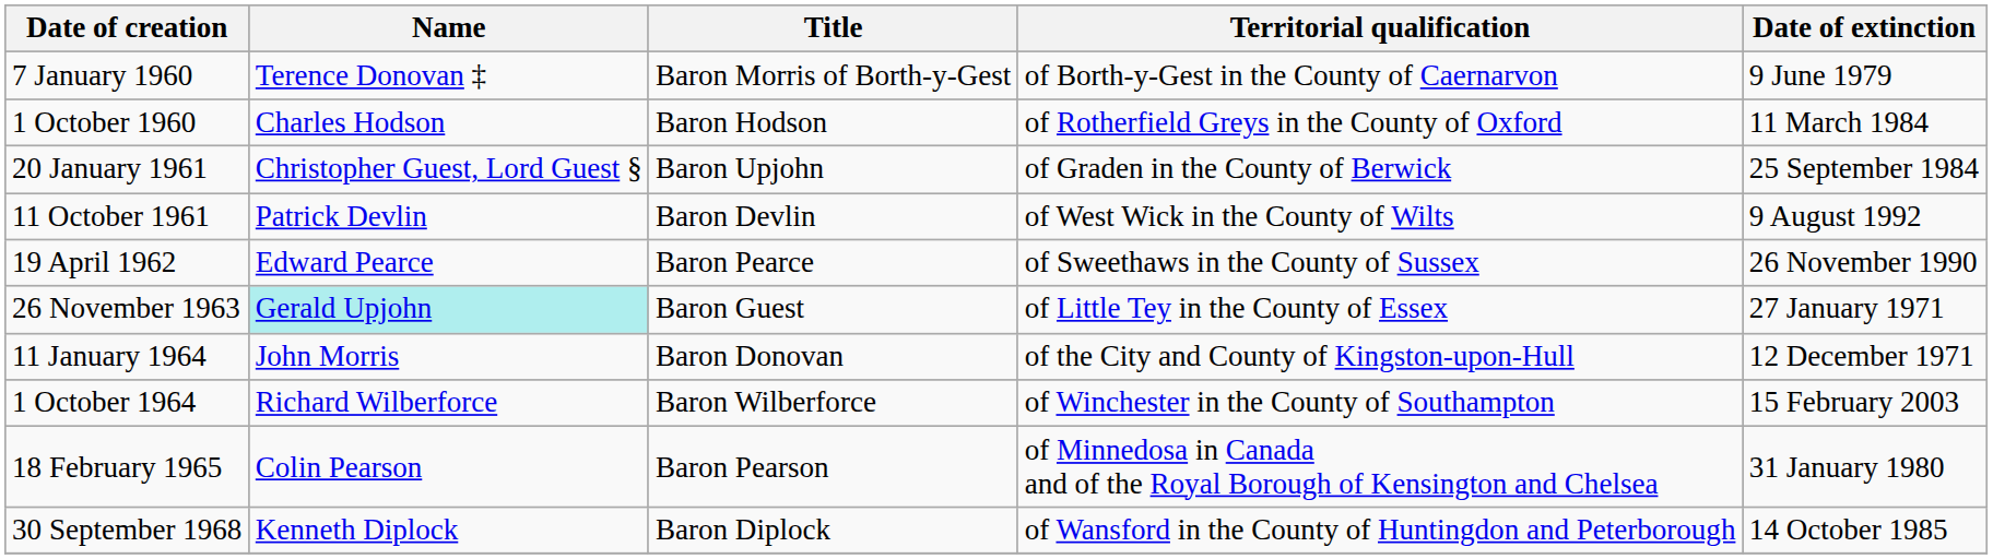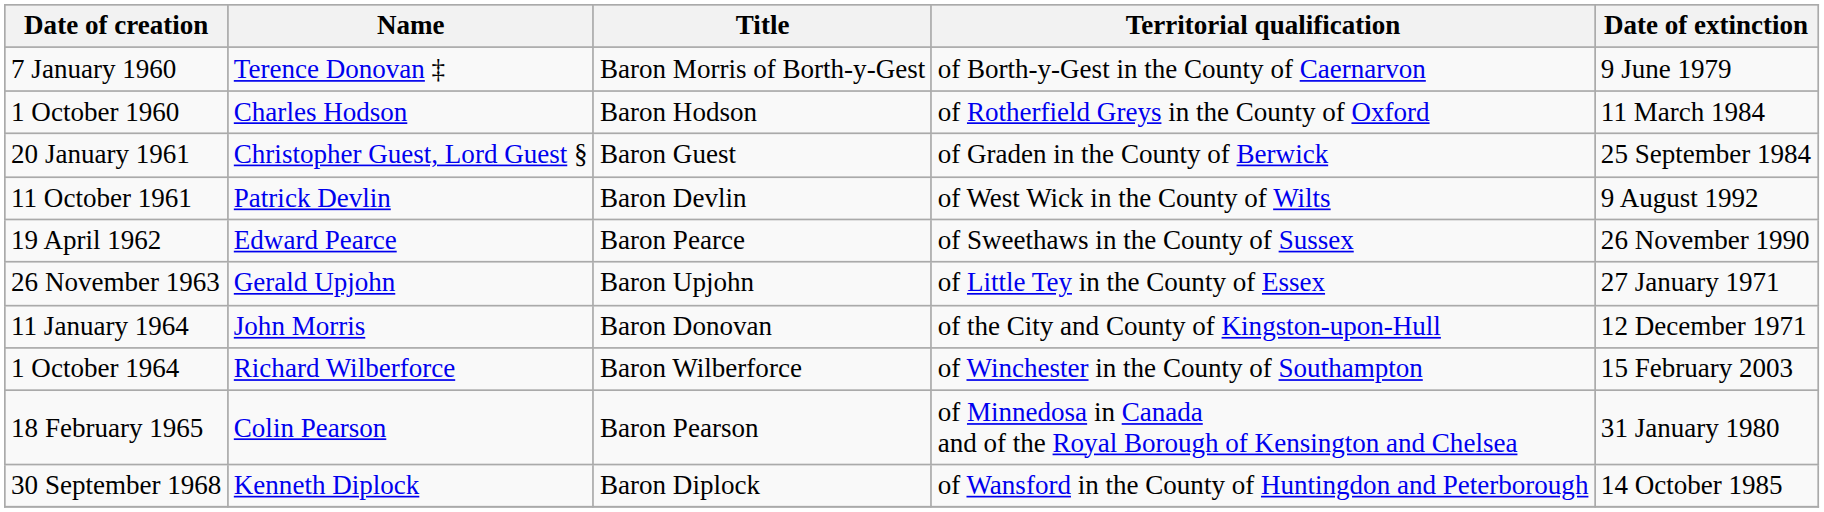 <table class="wikitable">
 <tr>
 <th>Date of creation</th>
 <th>Name</th>
 <th>Title</th>
 <th>Territorial qualification</th>
 <th>Date of extinction</th>
 </tr>
 <tr>
 <td>7 January 1960</td>
 <td><a href='#'>Terence Donovan</a> ‡</td>
 <td>Baron Morris of Borth-y-Gest</td>
 <td>of Borth-y-Gest in the County of <a href='#'>Caernarvon</a></td>
 <td>9 June 1979</td>
 </tr>
 <tr>
 <td>1 October 1960</td>
 <td><a href='#'>Charles Hodson</a></td>
 <td>Baron Hodson</td>
 <td>of <a href='#'>Rotherfield Greys</a> in the County of <a href='#'>Oxford</a></td>
 <td>11 March 1984</td>
 </tr>
 <tr>
 <td>20 January 1961</td>
 <td><a href='#'>Christopher Guest, Lord Guest</a> §</td>
-<td>Baron Upjohn</td>
+<td>Baron Guest</td>
 <td>of Graden in the County of <a href='#'>Berwick</a></td>
 <td>25 September 1984</td>
 </tr>
 <tr>
 <td>11 October 1961</td>
 <td><a href='#'>Patrick Devlin</a></td>
 <td>Baron Devlin</td>
 <td>of West Wick in the County of <a href='#'>Wilts</a></td>
 <td>9 August 1992</td>
 </tr>
 <tr>
 <td>19 April 1962</td>
 <td><a href='#'>Edward Pearce</a></td>
 <td>Baron Pearce</td>
 <td>of Sweethaws in the County of <a href='#'>Sussex</a></td>
 <td>26 November 1990</td>
 </tr>
 <tr>
 <td>26 November 1963</td>
-<td style="background: paleturquoise;"><a href='#'>Gerald Upjohn</a></td>
-<td>Baron Guest</td>
+<td><a href='#'>Gerald Upjohn</a></td>
+<td>Baron Upjohn</td>
 <td>of <a href='#'>Little Tey</a> in the County of <a href='#'>Essex</a></td>
 <td>27 January 1971</td>
 </tr>
 <tr>
 <td>11 January 1964</td>
 <td><a href='#'>John Morris</a></td>
 <td>Baron Donovan</td>
 <td>of the City and County of <a href='#'>Kingston-upon-Hull</a></td>
 <td>12 December 1971</td>
 </tr>
 <tr>
 <td>1 October 1964</td>
 <td><a href='#'>Richard Wilberforce</a></td>
 <td>Baron Wilberforce</td>
 <td>of <a href='#'>Winchester</a> in the County of <a href='#'>Southampton</a></td>
 <td>15 February 2003</td>
 </tr>
 <tr>
 <td>18 February 1965</td>
 <td><a href='#'>Colin Pearson</a></td>
 <td>Baron Pearson</td>
 <td>of <a href='#'>Minnedosa</a> in <a href='#'>Canada</a><br>and of the <a href='#'>Royal Borough of Kensington and Chelsea</a></td>
 <td>31 January 1980</td>
 </tr>
 <tr>
 <td>30 September 1968</td>
 <td><a href='#'>Kenneth Diplock</a></td>
 <td>Baron Diplock</td>
 <td>of <a href='#'>Wansford</a> in the County of <a href='#'>Huntingdon and Peterborough</a></td>
 <td>14 October 1985</td>
 </tr>
 <tr>
 </tr>
 </table>
